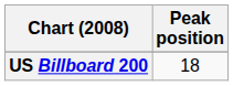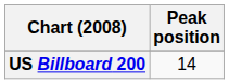 <table class="wikitable sortable plainrowheaders" style="text-align:center">
 <tr>
 <th scope="col">Chart (2008)</th>
 <th scope="col">Peak<br> position</th>
 </tr>
 <tr>
 </tr>
 <tr>
 </tr>
 <tr>
 </tr>
 <tr>
 </tr>
 <tr>
 </tr>
 <tr>
 </tr>
 <tr>
 <th scope="row">US <a href='#'><em>Billboard</em> 200</a></th>
-<td>18</td>
+<td>14</td>
 </tr>
 </table>
